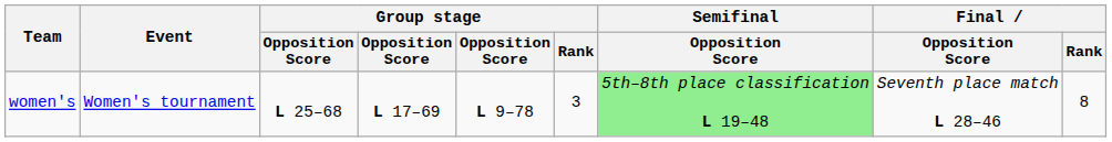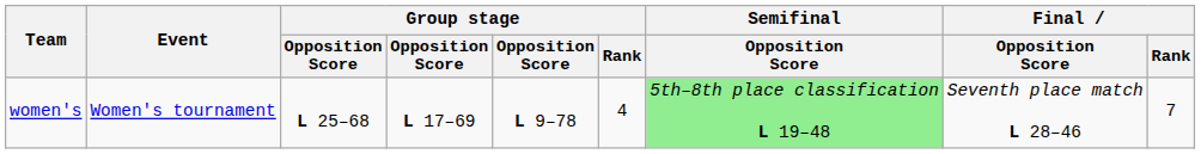 <table class="wikitable" style="font-size:90%;text-align:center">
 <tr>
 <th rowspan="2">Team</th>
 <th rowspan="2">Event</th>
 <th colspan="4">Group stage</th>
 <th>Semifinal</th>
 <th colspan="2">Final / </th>
 </tr>
 <tr style="font-size:95%">
 <th>Opposition<br>Score</th>
 <th>Opposition<br>Score</th>
 <th>Opposition<br>Score</th>
 <th>Rank</th>
 <th>Opposition<br>Score</th>
 <th>Opposition<br>Score</th>
 <th>Rank</th>
 </tr>
 <tr>
 <td align=left><a href='#'> women's</a></td>
 <td align=left><a href='#'>Women's tournament</a></td>
 <td><br><strong>L</strong> 25–68</td>
 <td><br><strong>L</strong> 17–69</td>
 <td><br><strong>L</strong> 9–78</td>
-<td>3</td>
+<td>4</td>
 <td style="background: lightgreen;"><em>5th–8th place classification</em><br><br><strong>L</strong> 19–48</td>
 <td><em>Seventh place match</em><br><br><strong>L</strong> 28–46</td>
-<td>8</td>
+<td>7</td>
 </tr>
 </table>
